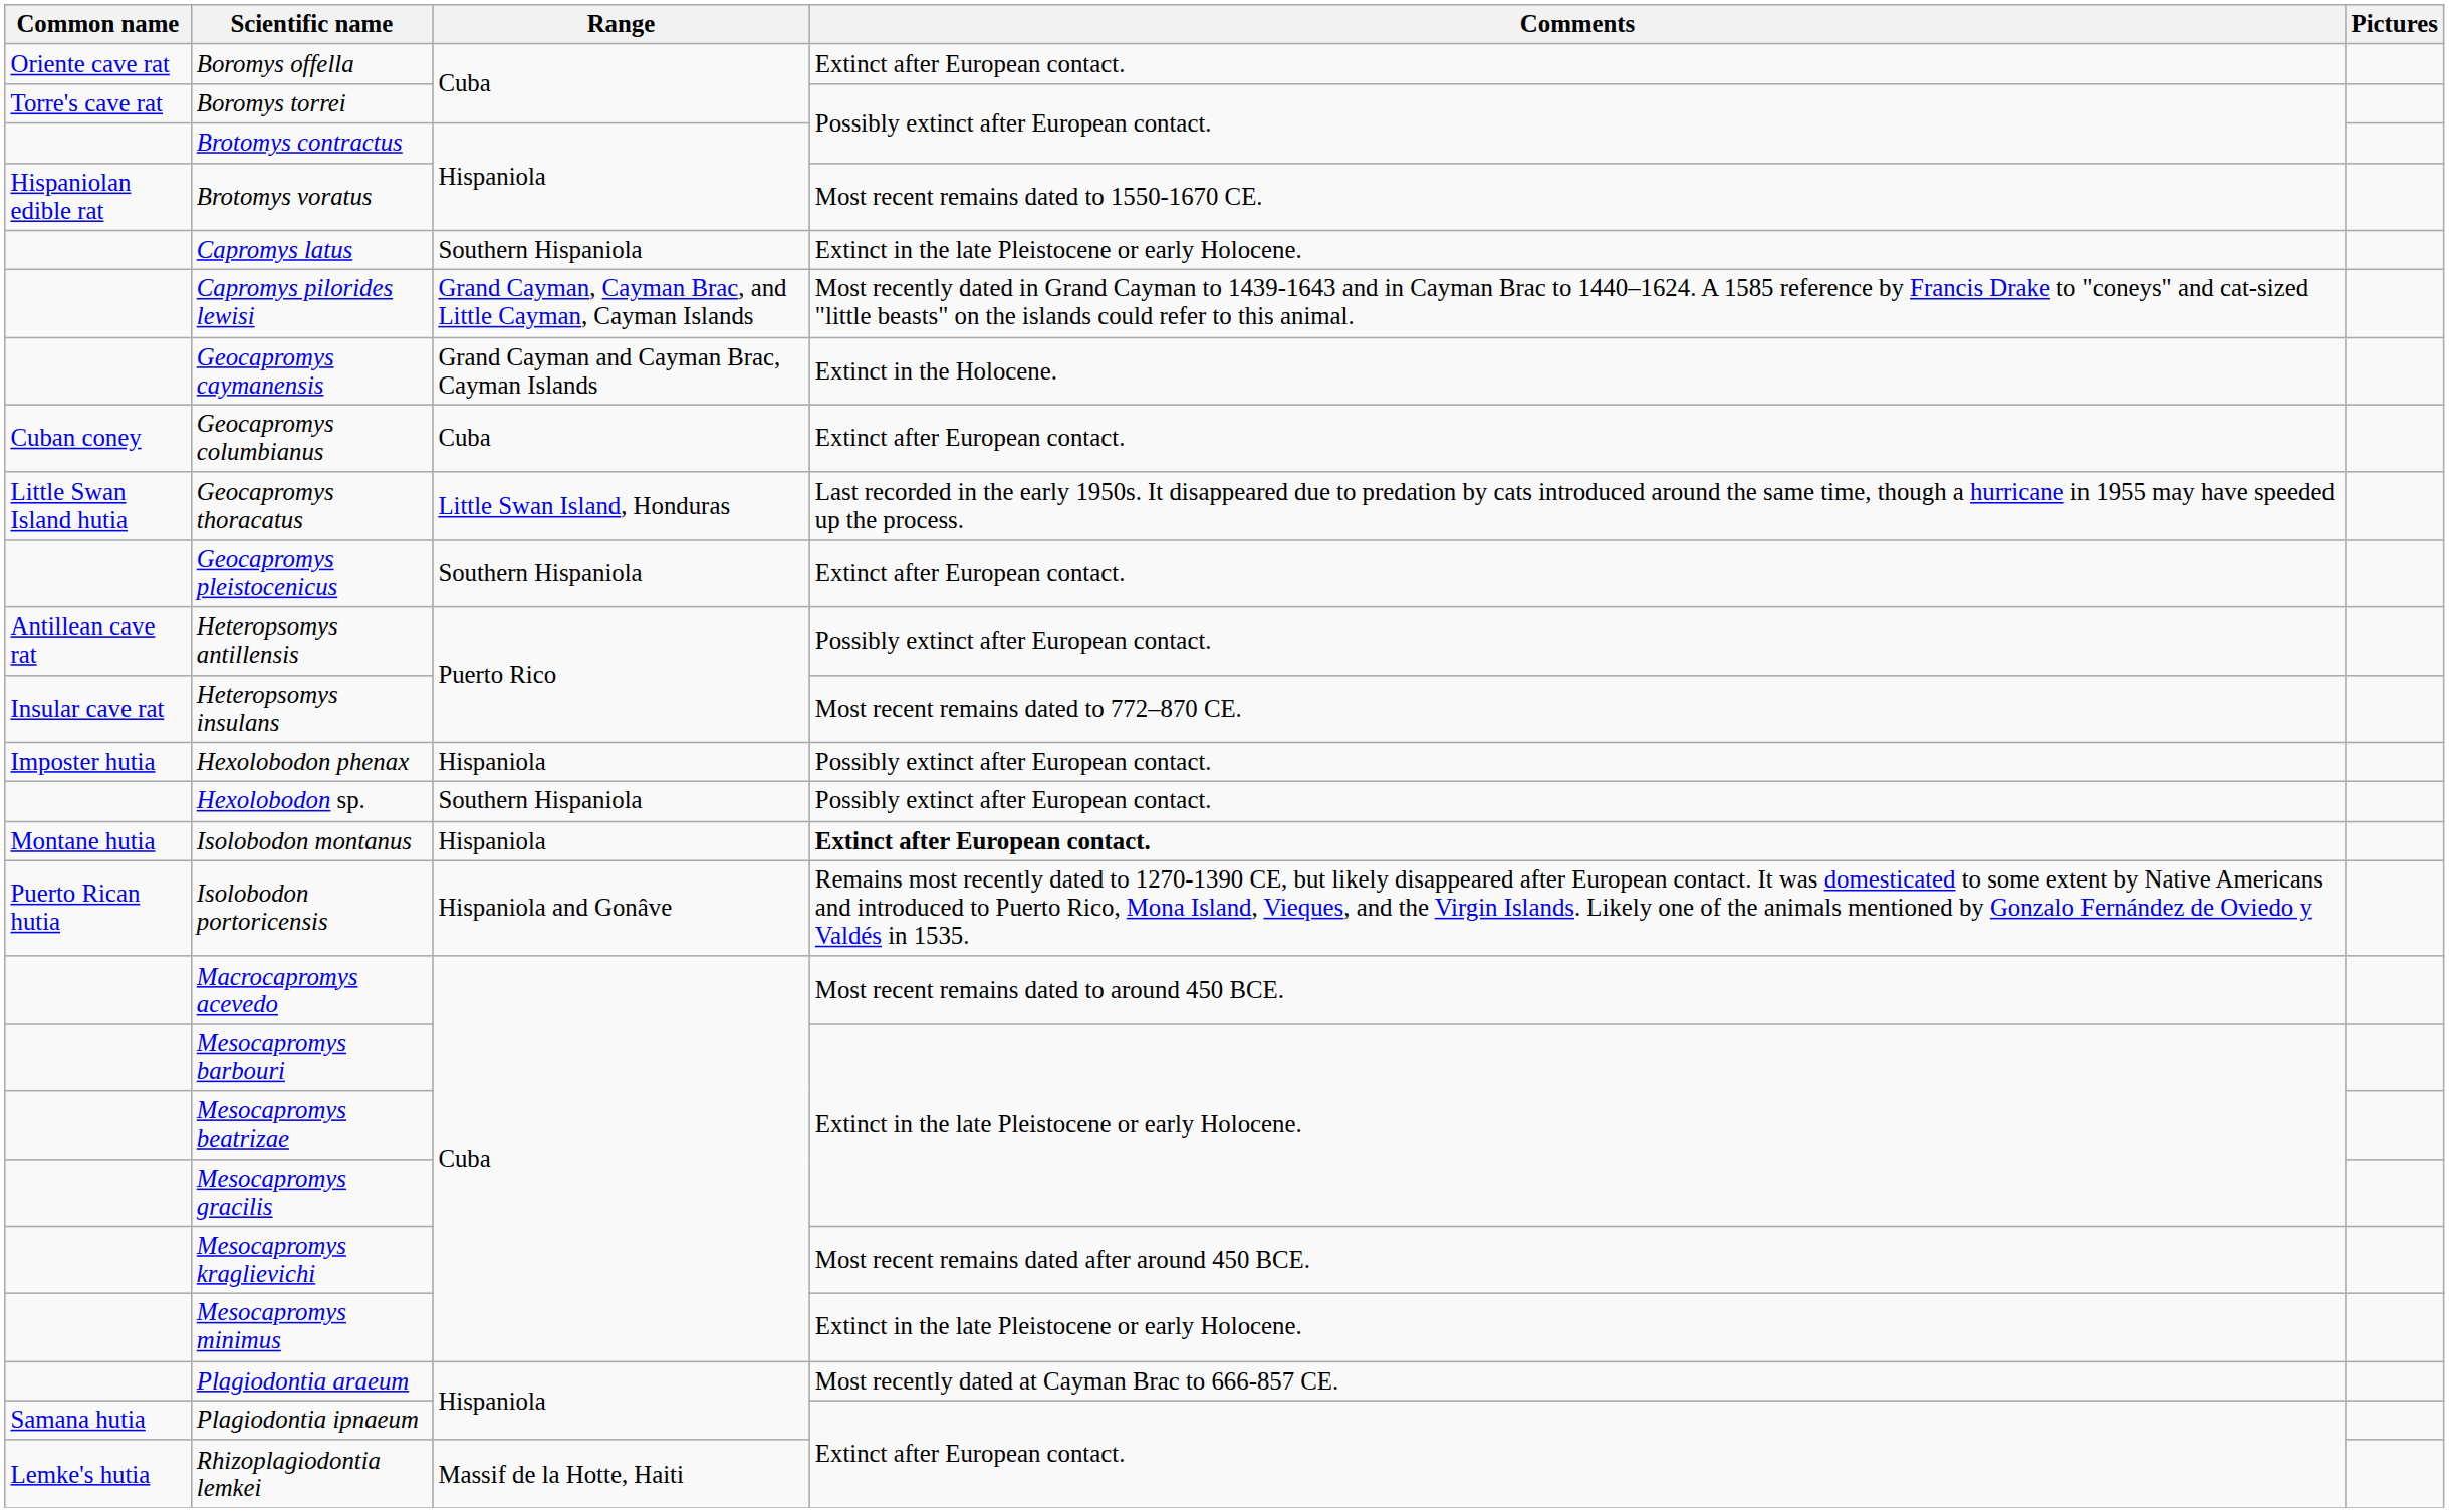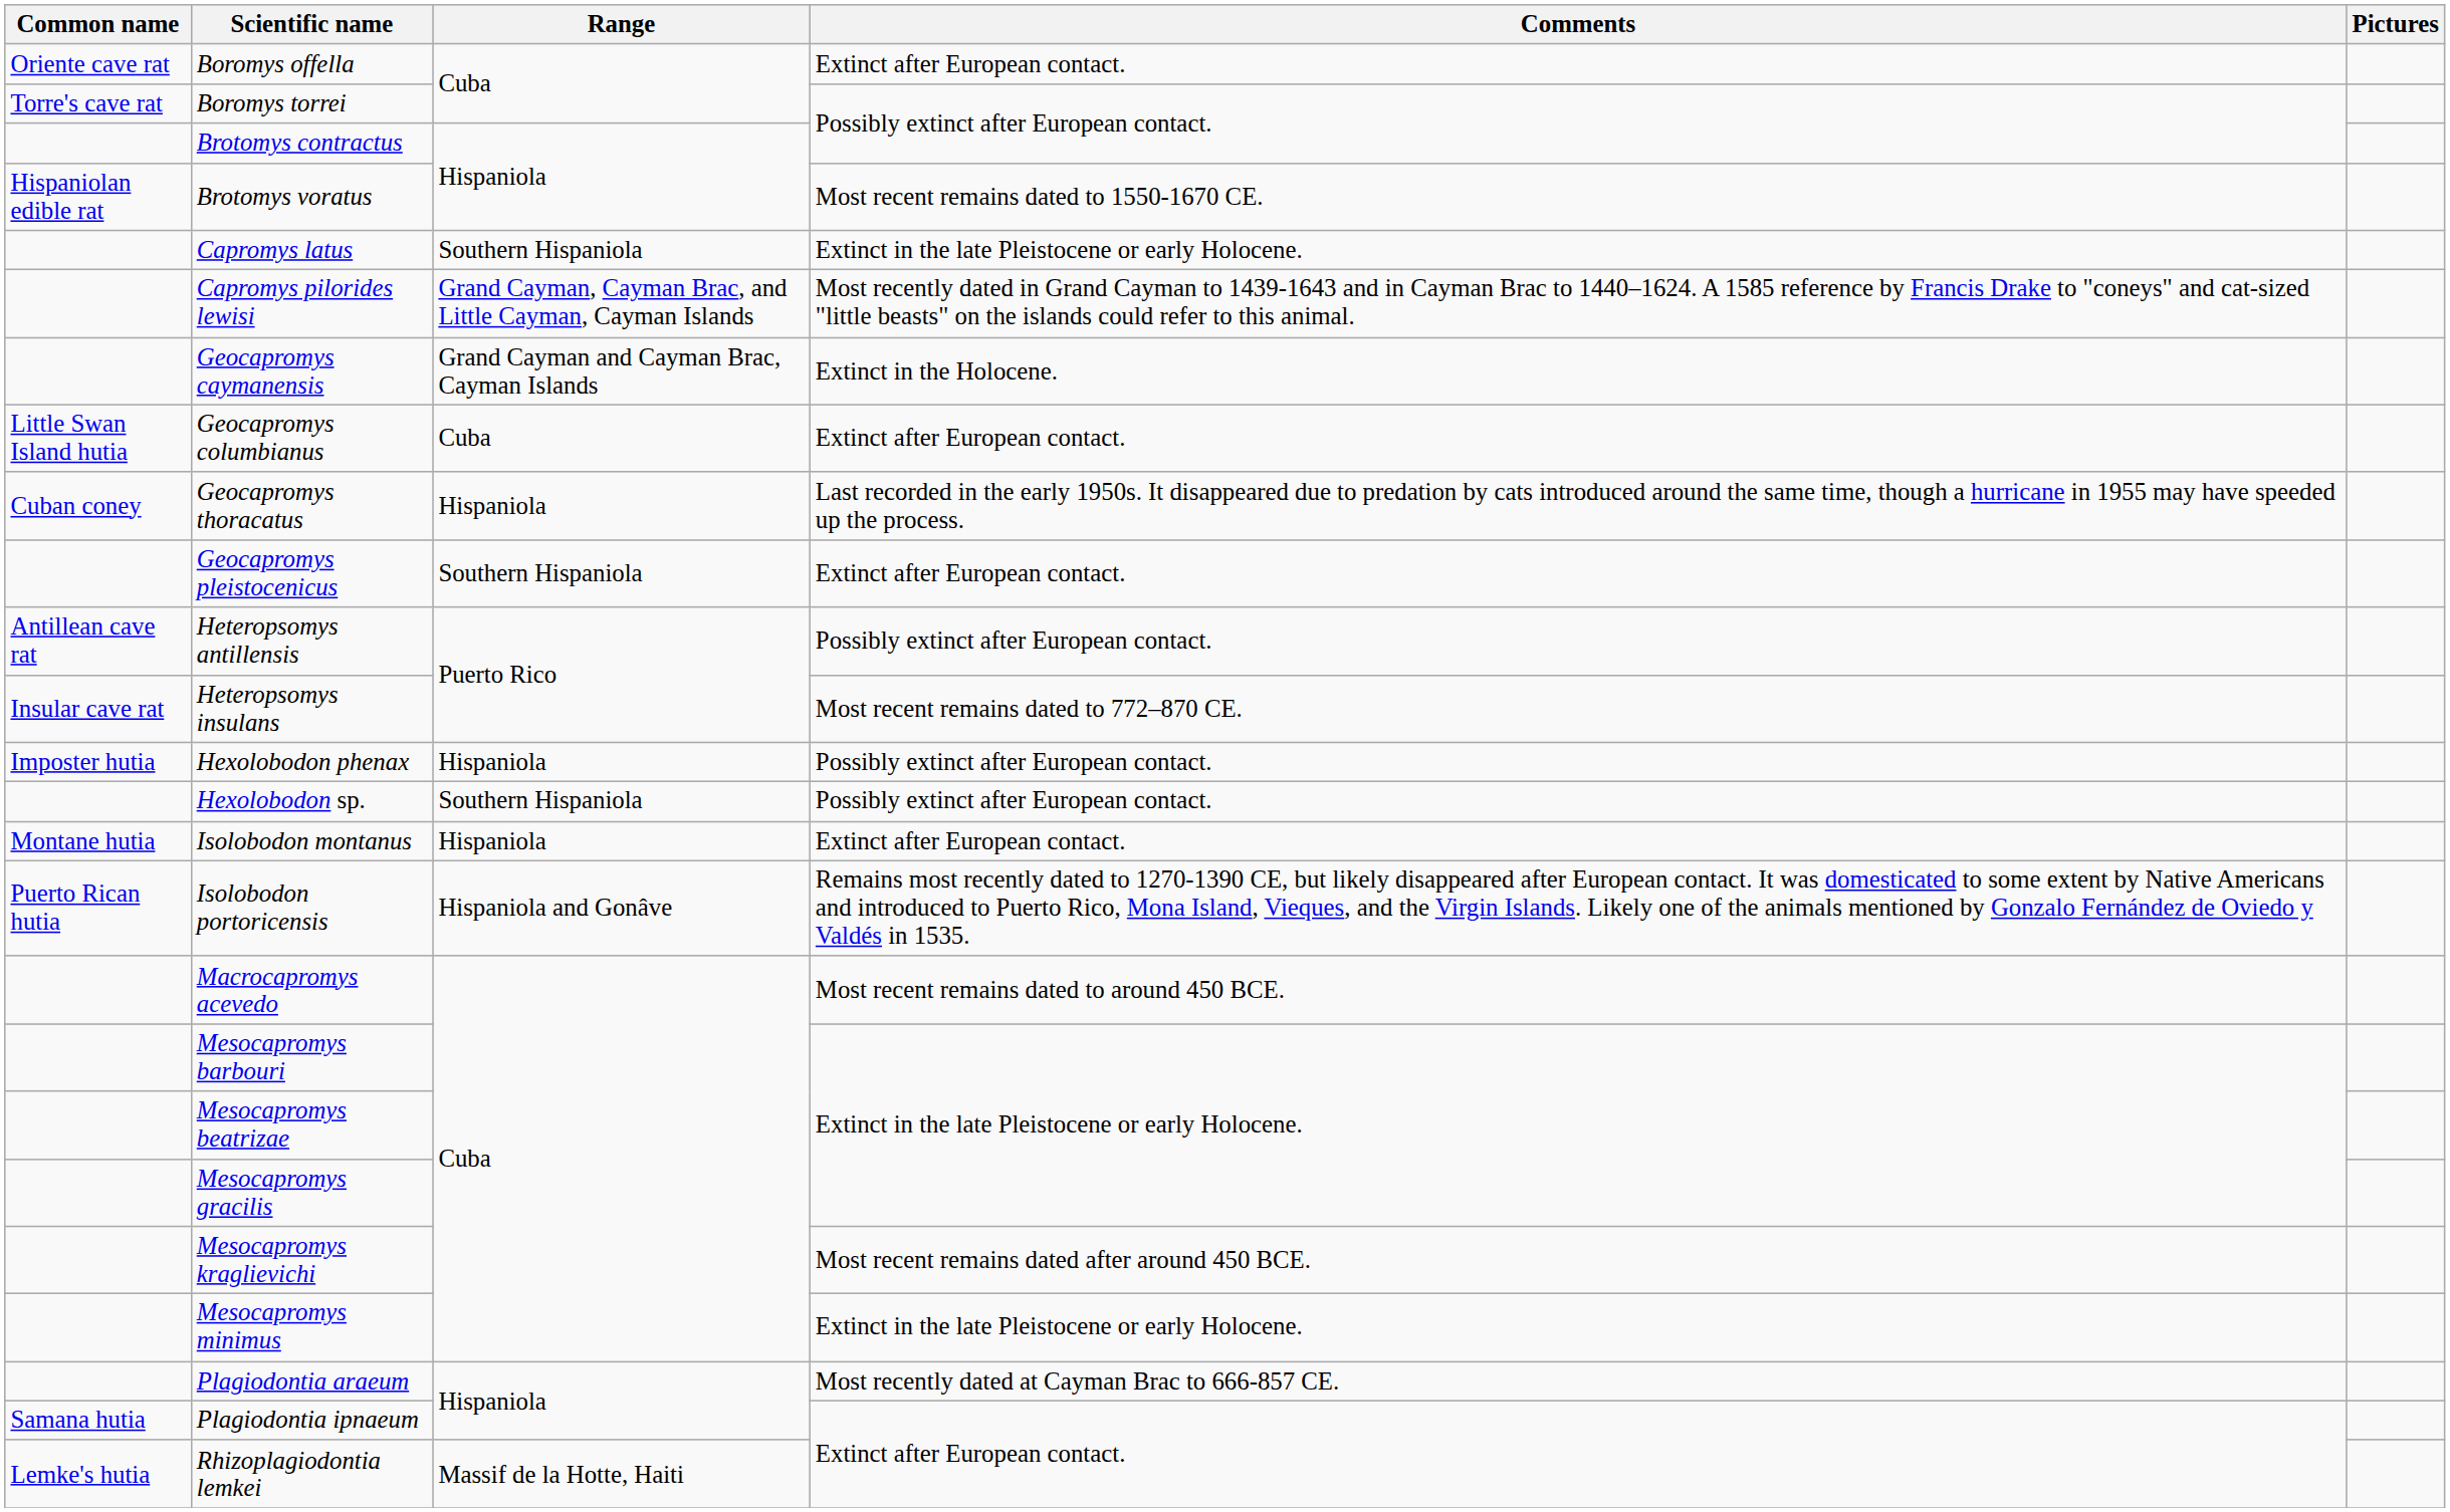 <table class="wikitable">
 <tr>
 <th>Common name</th>
 <th>Scientific name</th>
 <th>Range</th>
 <th class="unsortable">Comments</th>
 <th>Pictures</th>
 </tr>
 <tr>
 <td><a href='#'>Oriente cave rat</a></td>
 <td><em>Boromys offella</em></td>
 <td rowspan="2">Cuba</td>
 <td>Extinct after European contact.</td>
 <td></td>
 </tr>
 <tr>
 <td><a href='#'>Torre's cave rat</a></td>
 <td><em>Boromys torrei</em></td>
 <td rowspan="2">Possibly extinct after European contact.</td>
 <td></td>
 </tr>
 <tr>
 <td></td>
 <td><em><a href='#'>Brotomys contractus</a></em></td>
 <td rowspan="2">Hispaniola</td>
 <td></td>
 </tr>
 <tr>
 <td><a href='#'>Hispaniolan edible rat</a></td>
 <td><em>Brotomys voratus</em></td>
 <td>Most recent remains dated to 1550-1670 CE.</td>
 <td></td>
 </tr>
 <tr>
 <td></td>
 <td><em><a href='#'>Capromys latus</a></em></td>
 <td>Southern Hispaniola</td>
 <td>Extinct in the late Pleistocene or early Holocene.</td>
 <td></td>
 </tr>
 <tr>
 <td></td>
 <td><em><a href='#'>Capromys pilorides lewisi</a></em></td>
 <td><a href='#'>Grand Cayman</a>, <a href='#'>Cayman Brac</a>, and <a href='#'>Little Cayman</a>, Cayman Islands</td>
 <td>Most recently dated in Grand Cayman to 1439-1643 and in Cayman Brac to 1440–1624. A 1585 reference by <a href='#'>Francis Drake</a> to "coneys" and cat-sized "little beasts" on the islands could refer to this animal.</td>
 <td></td>
 </tr>
 <tr>
 <td></td>
 <td><em><a href='#'>Geocapromys caymanensis</a></em></td>
 <td>Grand Cayman and Cayman Brac, Cayman Islands</td>
 <td>Extinct in the Holocene.</td>
 <td></td>
 </tr>
 <tr>
-<td><a href='#'>Cuban coney</a></td>
+<td><a href='#'>Little Swan Island hutia</a></td>
 <td><em>Geocapromys columbianus</em></td>
 <td>Cuba</td>
 <td>Extinct after European contact.</td>
 <td></td>
 </tr>
 <tr>
-<td><a href='#'>Little Swan Island hutia</a></td>
+<td><a href='#'>Cuban coney</a></td>
 <td><em>Geocapromys thoracatus</em></td>
-<td><a href='#'>Little Swan Island</a>, Honduras</td>
+<td>Hispaniola</td>
 <td>Last recorded in the early 1950s. It disappeared due to predation by cats introduced around the same time, though a <a href='#'>hurricane</a> in 1955 may have speeded up the process.</td>
 <td></td>
 </tr>
 <tr>
 <td></td>
 <td><em><a href='#'>Geocapromys pleistocenicus</a></em></td>
 <td>Southern Hispaniola</td>
 <td>Extinct after European contact.</td>
 <td></td>
 </tr>
 <tr>
 <td><a href='#'>Antillean cave rat</a></td>
 <td><em>Heteropsomys antillensis</em></td>
 <td rowspan="2">Puerto Rico</td>
 <td>Possibly extinct after European contact.</td>
 <td></td>
 </tr>
 <tr>
 <td><a href='#'>Insular cave rat</a></td>
 <td><em>Heteropsomys insulans</em></td>
 <td>Most recent remains dated to 772–870 CE.</td>
 <td></td>
 </tr>
 <tr>
 <td><a href='#'>Imposter hutia</a></td>
 <td><em>Hexolobodon phenax</em></td>
 <td>Hispaniola</td>
 <td>Possibly extinct after European contact.</td>
 <td></td>
 </tr>
 <tr>
 <td></td>
 <td><em><a href='#'>Hexolobodon</a></em> sp.</td>
 <td>Southern Hispaniola</td>
 <td>Possibly extinct after European contact.</td>
 <td></td>
 </tr>
 <tr>
 <td><a href='#'>Montane hutia</a></td>
 <td><em>Isolobodon montanus</em></td>
 <td>Hispaniola</td>
-<td><strong>Extinct after European contact.</strong></td>
+<td>Extinct after European contact.</td>
 <td></td>
 </tr>
 <tr>
 <td><a href='#'>Puerto Rican hutia</a></td>
 <td><em>Isolobodon portoricensis</em></td>
 <td>Hispaniola and Gonâve</td>
 <td>Remains most recently dated to 1270-1390 CE, but likely disappeared after European contact. It was <a href='#'>domesticated</a> to some extent by Native Americans and introduced to Puerto Rico, <a href='#'>Mona Island</a>, <a href='#'>Vieques</a>, and the <a href='#'>Virgin Islands</a>. Likely one of the animals mentioned by <a href='#'>Gonzalo Fernández de Oviedo y Valdés</a> in 1535.</td>
 <td></td>
 </tr>
 <tr>
 <td></td>
 <td><em><a href='#'>Macrocapromys acevedo</a></em></td>
 <td rowspan="6">Cuba</td>
 <td>Most recent remains dated to around 450 BCE.</td>
 </tr>
 <tr>
 <td></td>
 <td><em><a href='#'>Mesocapromys barbouri</a></em></td>
 <td rowspan="3">Extinct in the late Pleistocene or early Holocene.</td>
 <td></td>
 </tr>
 <tr>
 <td></td>
 <td><em><a href='#'>Mesocapromys beatrizae</a></em></td>
 <td></td>
 </tr>
 <tr>
 <td></td>
 <td><em><a href='#'>Mesocapromys gracilis</a></em></td>
 <td></td>
 </tr>
 <tr>
 <td></td>
 <td><em><a href='#'>Mesocapromys kraglievichi</a></em></td>
 <td>Most recent remains dated after around 450 BCE.</td>
 <td></td>
 </tr>
 <tr>
 <td></td>
 <td><em><a href='#'>Mesocapromys minimus</a></em></td>
 <td>Extinct in the late Pleistocene or early Holocene.</td>
 <td></td>
 </tr>
 <tr>
 <td></td>
 <td><em><a href='#'>Plagiodontia araeum</a></em></td>
 <td rowspan="2">Hispaniola</td>
 <td>Most recently dated at Cayman Brac to 666-857 CE.</td>
 <td></td>
 </tr>
 <tr>
 <td><a href='#'>Samana hutia</a></td>
 <td><em>Plagiodontia ipnaeum</em></td>
 <td rowspan="2">Extinct after European contact.</td>
 <td></td>
 </tr>
 <tr>
 <td><a href='#'>Lemke's hutia</a></td>
 <td><em>Rhizoplagiodontia lemkei</em></td>
 <td>Massif de la Hotte, Haiti</td>
 </tr>
 </table>
